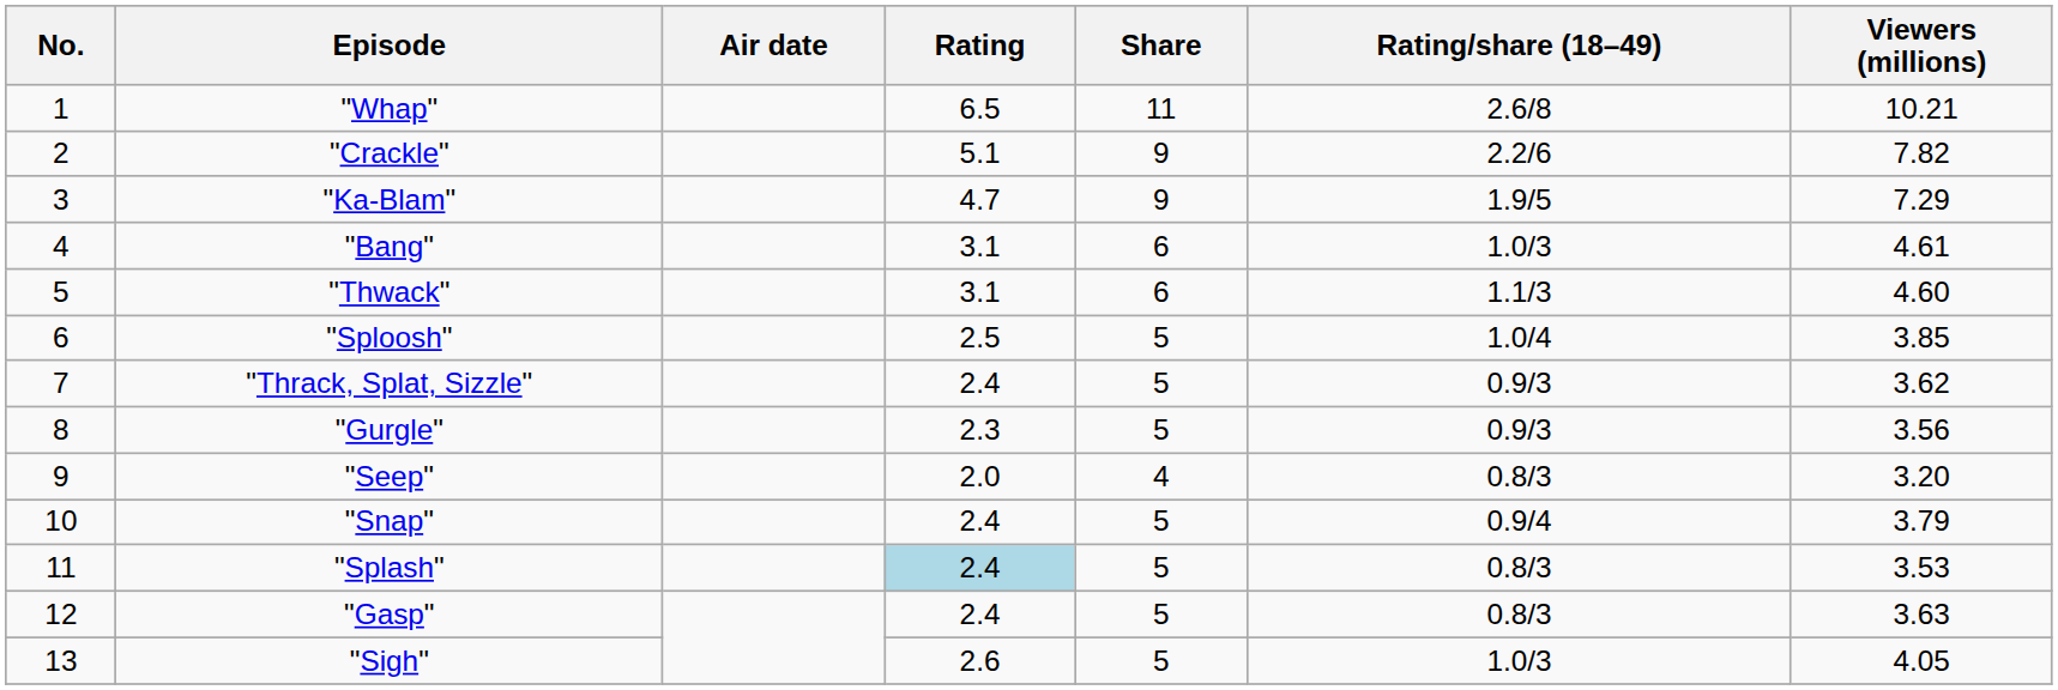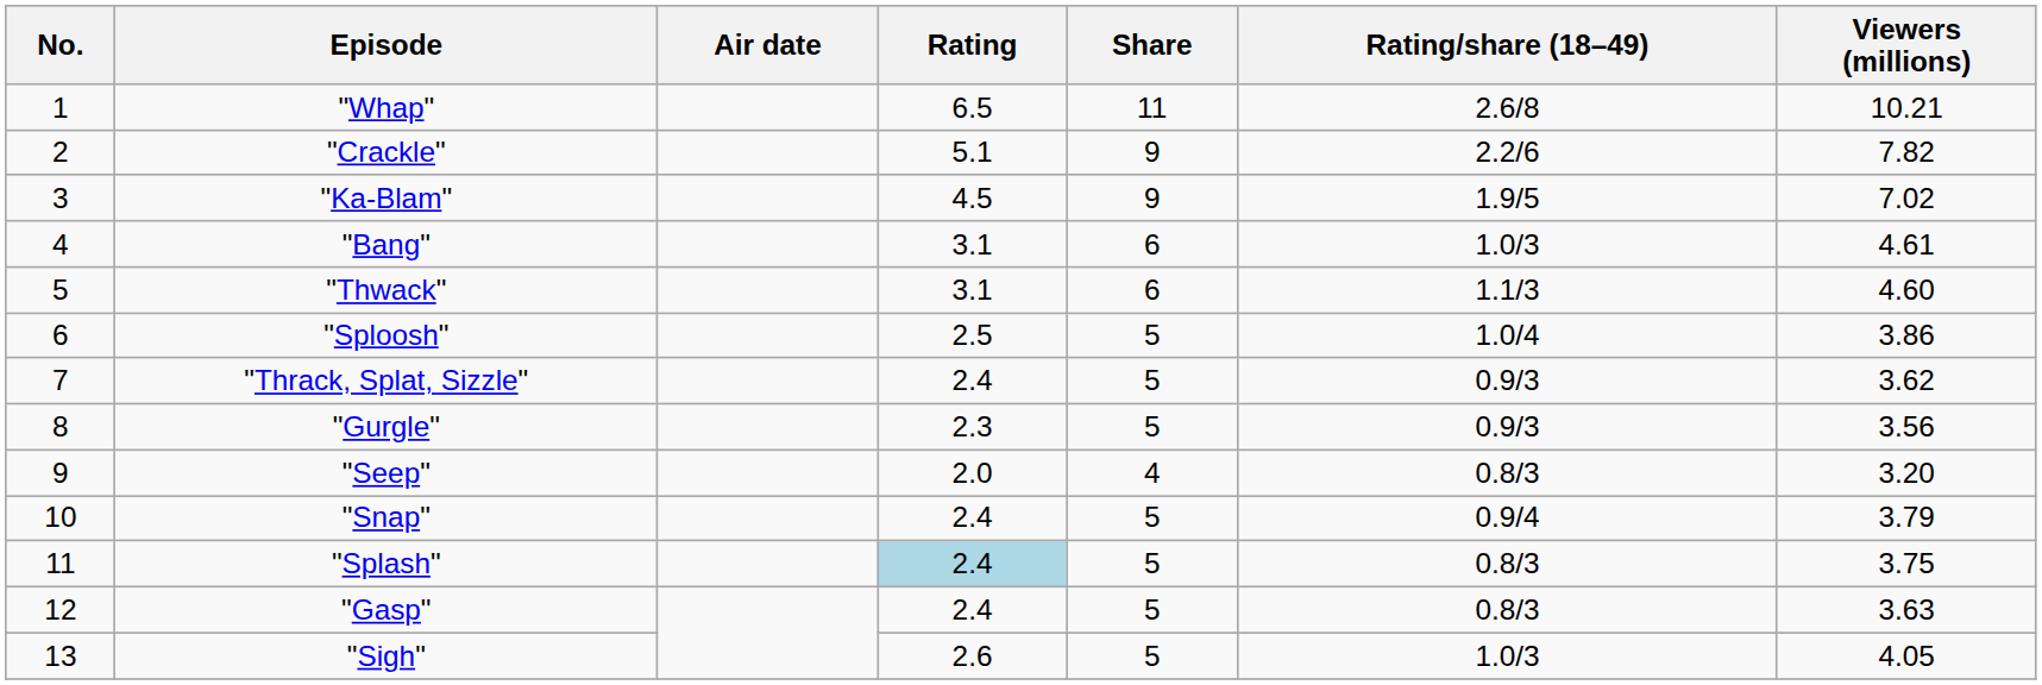 <table class="wikitable" style="font-size:90%; text-align:center; width: 80%;">
 <tr>
 <th>No.</th>
 <th>Episode</th>
 <th>Air date</th>
 <th>Rating</th>
 <th>Share</th>
 <th>Rating/share (18–49)</th>
 <th>Viewers<br>(millions)</th>
 </tr>
 <tr>
 <td>1</td>
 <td>"<a href='#'>Whap</a>"</td>
 <td></td>
 <td>6.5</td>
 <td>11</td>
 <td>2.6/8</td>
 <td>10.21</td>
 </tr>
 <tr>
 <td>2</td>
 <td>"<a href='#'>Crackle</a>"</td>
 <td></td>
 <td>5.1</td>
 <td>9</td>
 <td>2.2/6</td>
 <td>7.82</td>
 </tr>
 <tr>
 <td>3</td>
 <td>"<a href='#'>Ka-Blam</a>"</td>
 <td></td>
-<td>4.7</td>
+<td>4.5</td>
 <td>9</td>
 <td>1.9/5</td>
-<td>7.29</td>
+<td>7.02</td>
 </tr>
 <tr>
 <td>4</td>
 <td>"<a href='#'>Bang</a>"</td>
 <td></td>
 <td>3.1</td>
 <td>6</td>
 <td>1.0/3</td>
 <td>4.61</td>
 </tr>
 <tr>
 <td>5</td>
 <td>"<a href='#'>Thwack</a>"</td>
 <td></td>
 <td>3.1</td>
 <td>6</td>
 <td>1.1/3</td>
 <td>4.60</td>
 </tr>
 <tr>
 <td>6</td>
 <td>"<a href='#'>Sploosh</a>"</td>
 <td></td>
 <td>2.5</td>
 <td>5</td>
 <td>1.0/4</td>
-<td>3.85</td>
+<td>3.86</td>
 </tr>
 <tr>
 <td>7</td>
 <td>"<a href='#'>Thrack, Splat, Sizzle</a>"</td>
 <td></td>
 <td>2.4</td>
 <td>5</td>
 <td>0.9/3</td>
 <td>3.62</td>
 </tr>
 <tr>
 <td>8</td>
 <td>"<a href='#'>Gurgle</a>"</td>
 <td></td>
 <td>2.3</td>
 <td>5</td>
 <td>0.9/3</td>
 <td>3.56</td>
 </tr>
 <tr>
 <td>9</td>
 <td>"<a href='#'>Seep</a>"</td>
 <td></td>
 <td>2.0</td>
 <td>4</td>
 <td>0.8/3</td>
 <td>3.20</td>
 </tr>
 <tr>
 <td>10</td>
 <td>"<a href='#'>Snap</a>"</td>
 <td></td>
 <td>2.4</td>
 <td>5</td>
 <td>0.9/4</td>
 <td>3.79</td>
 </tr>
 <tr>
 <td>11</td>
 <td>"<a href='#'>Splash</a>"</td>
 <td></td>
 <td style="background: lightblue;">2.4</td>
 <td>5</td>
 <td>0.8/3</td>
-<td>3.53</td>
+<td>3.75</td>
 </tr>
 <tr>
 <td>12</td>
 <td>"<a href='#'>Gasp</a>"</td>
 <td rowspan="2"></td>
 <td>2.4</td>
 <td>5</td>
 <td>0.8/3</td>
 <td>3.63</td>
 </tr>
 <tr>
 <td>13</td>
 <td>"<a href='#'>Sigh</a>"</td>
 <td>2.6</td>
 <td>5</td>
 <td>1.0/3</td>
 <td>4.05</td>
 </tr>
 </table>
